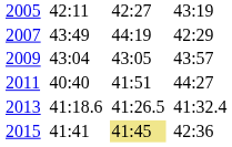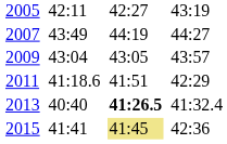 <table>
 <tr>
 <td><a href='#'>2005</a></td>
 <td></td>
 <td>42:11</td>
 <td></td>
 <td>42:27</td>
 <td></td>
 <td>43:19</td>
 </tr>
 <tr>
 <td><a href='#'>2007</a></td>
 <td></td>
 <td>43:49</td>
 <td></td>
 <td>44:19</td>
 <td></td>
-<td>42:29</td>
+<td>44:27</td>
 </tr>
 <tr>
 <td><a href='#'>2009</a></td>
 <td></td>
 <td>43:04</td>
 <td></td>
 <td>43:05</td>
 <td></td>
 <td>43:57</td>
 </tr>
 <tr>
 <td><a href='#'>2011</a></td>
 <td></td>
-<td>40:40</td>
+<td>41:18.6</td>
 <td></td>
 <td>41:51</td>
 <td></td>
-<td>44:27</td>
+<td>42:29</td>
 </tr>
 <tr>
 <td><a href='#'>2013</a></td>
 <td></td>
-<td>41:18.6</td>
+<td>40:40</td>
 <td></td>
-<td>41:26.5</td>
+<td><strong>41:26.5</strong></td>
 <td></td>
 <td>41:32.4</td>
 </tr>
 <tr>
 <td><a href='#'>2015</a></td>
 <td></td>
 <td>41:41</td>
 <td></td>
 <td style="background: khaki;">41:45</td>
 <td></td>
 <td>42:36</td>
 </tr>
 </table>
